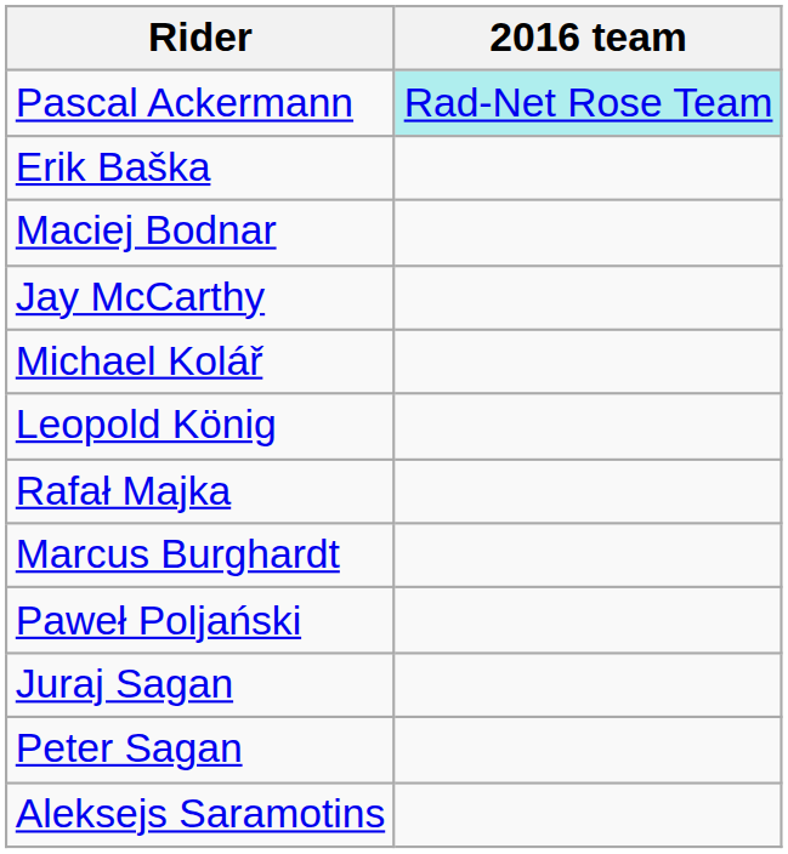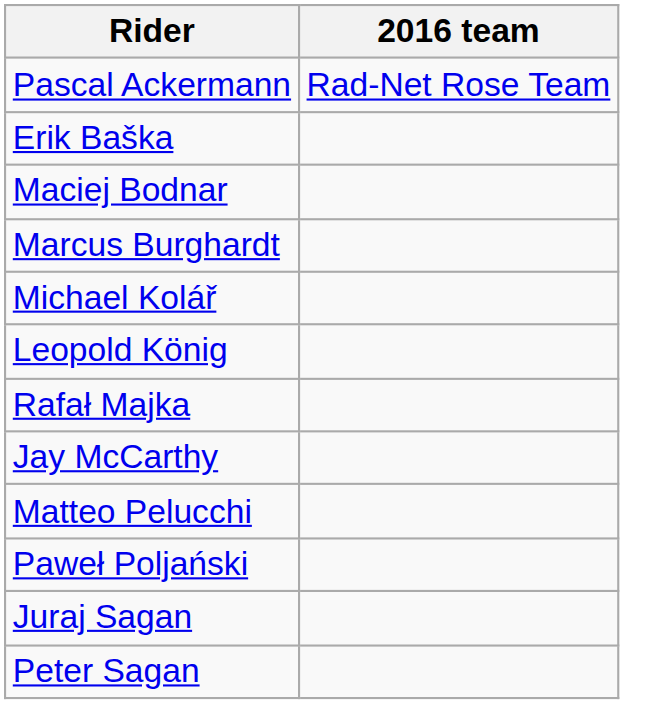 <table class="wikitable">
 <tr>
 <th>Rider</th>
 <th>2016 team</th>
 </tr>
 <tr>
 <td><a href='#'>Pascal Ackermann</a></td>
-<td style="background: paleturquoise;"><a href='#'>Rad-Net Rose Team</a></td>
+<td><a href='#'>Rad-Net Rose Team</a></td>
 </tr>
 <tr>
 <td><a href='#'>Erik Baška</a></td>
 <td></td>
 </tr>
 <tr>
 <td><a href='#'>Maciej Bodnar</a></td>
 <td></td>
 </tr>
 <tr>
-<td><a href='#'>Jay McCarthy</a></td>
+<td><a href='#'>Marcus Burghardt</a></td>
 <td></td>
 </tr>
 <tr>
 <td><a href='#'>Michael Kolář</a></td>
 <td></td>
 </tr>
 <tr>
 <td><a href='#'>Leopold König</a></td>
 <td></td>
 </tr>
 <tr>
 <td><a href='#'>Rafał Majka</a></td>
 <td></td>
 </tr>
 <tr>
-<td><a href='#'>Marcus Burghardt</a></td>
+<td><a href='#'>Jay McCarthy</a></td>
+<td></td>
+</tr>
+<tr>
+<td><a href='#'>Matteo Pelucchi</a></td>
 <td></td>
 </tr>
 <tr>
 <td><a href='#'>Paweł Poljański</a></td>
 <td></td>
 </tr>
 <tr>
 <td><a href='#'>Juraj Sagan</a></td>
 <td></td>
 </tr>
 <tr>
 <td><a href='#'>Peter Sagan</a></td>
 <td></td>
 </tr>
-<tr>
-<td><a href='#'>Aleksejs Saramotins</a></td>
-<td></td>
-</tr>
 </table>
